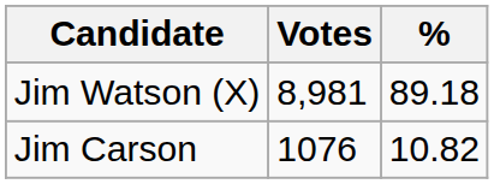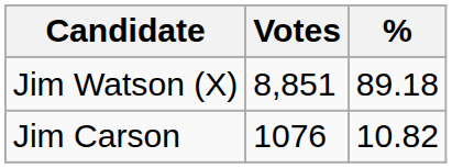 <table class="wikitable">
 <tr>
 <th>Candidate</th>
 <th>Votes</th>
 <th>%</th>
 </tr>
 <tr>
 <td>Jim Watson (X)</td>
-<td>8,981</td>
+<td>8,851</td>
 <td>89.18</td>
 </tr>
 <tr>
 <td>Jim Carson</td>
 <td>1076</td>
 <td>10.82</td>
 </tr>
 </table>
